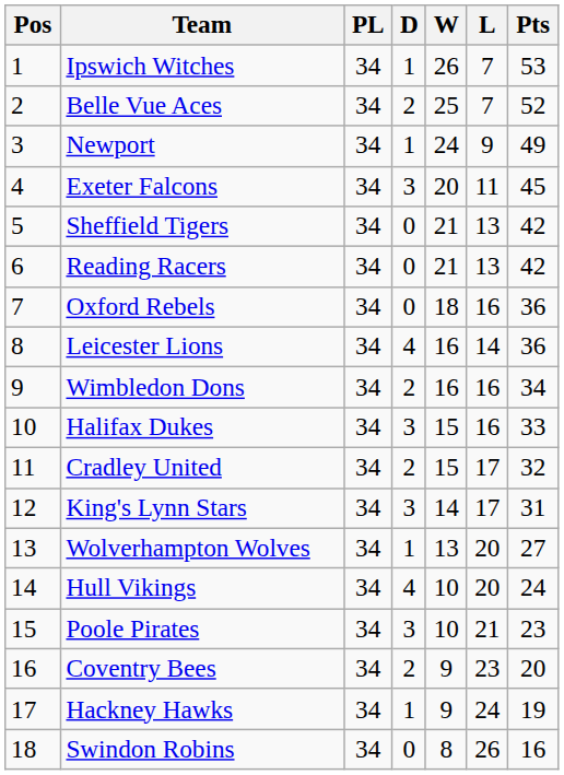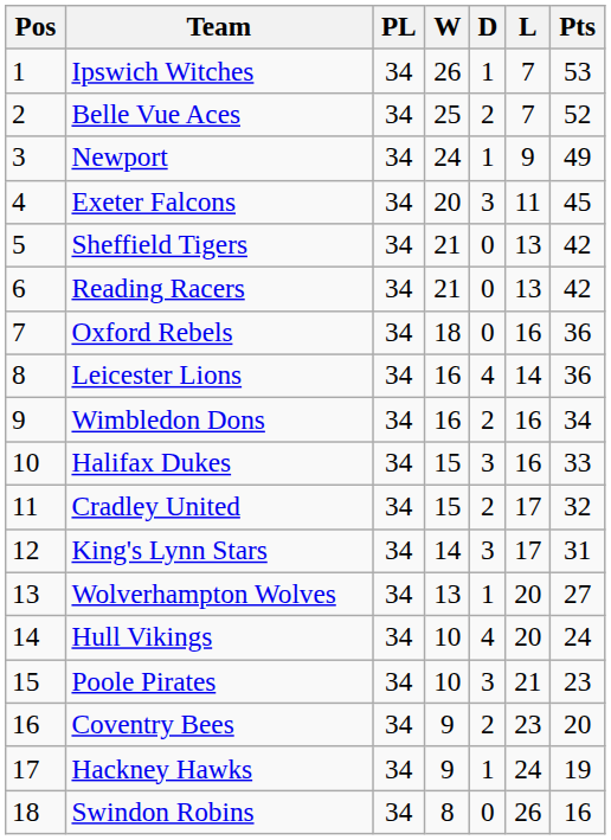 <table class=wikitable width="350">
 <tr>
 <th>Pos</th>
 <th>Team</th>
 <th>PL</th>
+<th>W</th>
 <th>D</th>
-<th>W</th>
 <th>L</th>
 <th>Pts</th>
 </tr>
 <tr>
 <td>1</td>
 <td><a href='#'>Ipswich Witches</a></td>
 <td align="center">34</td>
+<td align="center">26</td>
 <td align="center">1</td>
-<td align="center">26</td>
 <td align="center">7</td>
 <td align="center">53</td>
 </tr>
 <tr>
 <td>2</td>
 <td><a href='#'>Belle Vue Aces</a></td>
 <td align="center">34</td>
+<td align="center">25</td>
 <td align="center">2</td>
-<td align="center">25</td>
 <td align="center">7</td>
 <td align="center">52</td>
 </tr>
 <tr>
 <td>3</td>
 <td><a href='#'>Newport</a></td>
 <td align="center">34</td>
+<td align="center">24</td>
 <td align="center">1</td>
-<td align="center">24</td>
 <td align="center">9</td>
 <td align="center">49</td>
 </tr>
 <tr>
 <td>4</td>
 <td><a href='#'>Exeter Falcons</a></td>
 <td align="center">34</td>
+<td align="center">20</td>
 <td align="center">3</td>
-<td align="center">20</td>
 <td align="center">11</td>
 <td align="center">45</td>
 </tr>
 <tr>
 <td>5</td>
 <td><a href='#'>Sheffield Tigers</a></td>
 <td align="center">34</td>
+<td align="center">21</td>
 <td align="center">0</td>
-<td align="center">21</td>
 <td align="center">13</td>
 <td align="center">42</td>
 </tr>
 <tr>
 <td>6</td>
 <td><a href='#'>Reading Racers</a></td>
 <td align="center">34</td>
+<td align="center">21</td>
 <td align="center">0</td>
-<td align="center">21</td>
 <td align="center">13</td>
 <td align="center">42</td>
 </tr>
 <tr>
 <td>7</td>
 <td><a href='#'>Oxford Rebels</a></td>
 <td align="center">34</td>
+<td align="center">18</td>
 <td align="center">0</td>
-<td align="center">18</td>
 <td align="center">16</td>
 <td align="center">36</td>
 </tr>
 <tr>
 <td>8</td>
 <td><a href='#'>Leicester Lions</a></td>
 <td align="center">34</td>
+<td align="center">16</td>
 <td align="center">4</td>
-<td align="center">16</td>
 <td align="center">14</td>
 <td align="center">36</td>
 </tr>
 <tr>
 <td>9</td>
 <td><a href='#'>Wimbledon Dons</a></td>
 <td align="center">34</td>
+<td align="center">16</td>
 <td align="center">2</td>
-<td align="center">16</td>
 <td align="center">16</td>
 <td align="center">34</td>
 </tr>
 <tr>
 <td>10</td>
 <td><a href='#'>Halifax Dukes</a></td>
 <td align="center">34</td>
+<td align="center">15</td>
 <td align="center">3</td>
-<td align="center">15</td>
 <td align="center">16</td>
 <td align="center">33</td>
 </tr>
 <tr>
 <td>11</td>
 <td><a href='#'>Cradley United</a></td>
 <td align="center">34</td>
+<td align="center">15</td>
 <td align="center">2</td>
-<td align="center">15</td>
 <td align="center">17</td>
 <td align="center">32</td>
 </tr>
 <tr>
 <td>12</td>
 <td><a href='#'>King's Lynn Stars</a></td>
 <td align="center">34</td>
+<td align="center">14</td>
 <td align="center">3</td>
-<td align="center">14</td>
 <td align="center">17</td>
 <td align="center">31</td>
 </tr>
 <tr>
 <td>13</td>
 <td><a href='#'>Wolverhampton Wolves</a></td>
 <td align="center">34</td>
+<td align="center">13</td>
 <td align="center">1</td>
-<td align="center">13</td>
 <td align="center">20</td>
 <td align="center">27</td>
 </tr>
 <tr>
 <td>14</td>
 <td><a href='#'>Hull Vikings</a></td>
 <td align="center">34</td>
+<td align="center">10</td>
 <td align="center">4</td>
-<td align="center">10</td>
 <td align="center">20</td>
 <td align="center">24</td>
 </tr>
 <tr>
 <td>15</td>
 <td><a href='#'>Poole Pirates</a></td>
 <td align="center">34</td>
+<td align="center">10</td>
 <td align="center">3</td>
-<td align="center">10</td>
 <td align="center">21</td>
 <td align="center">23</td>
 </tr>
 <tr>
 <td>16</td>
 <td><a href='#'>Coventry Bees</a></td>
 <td align="center">34</td>
+<td align="center">9</td>
 <td align="center">2</td>
-<td align="center">9</td>
 <td align="center">23</td>
 <td align="center">20</td>
 </tr>
 <tr>
 <td>17</td>
 <td><a href='#'>Hackney Hawks</a></td>
 <td align="center">34</td>
+<td align="center">9</td>
 <td align="center">1</td>
-<td align="center">9</td>
 <td align="center">24</td>
 <td align="center">19</td>
 </tr>
 <tr>
 <td>18</td>
 <td><a href='#'>Swindon Robins</a></td>
 <td align="center">34</td>
+<td align="center">8</td>
 <td align="center">0</td>
-<td align="center">8</td>
 <td align="center">26</td>
 <td align="center">16</td>
 </tr>
 </table>
